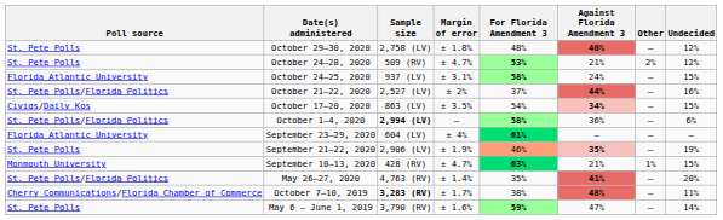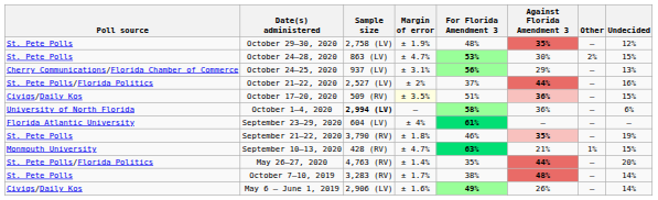 <table class="wikitable" style="font-size:90%;text-align:center;">
 <tr valign=bottom>
 <th>Poll source</th>
 <th>Date(s)<br>administered</th>
 <th>Sample<br>size</th>
 <th>Margin<br>of error</th>
 <th style="width:100px;">For Florida Amendment 3</th>
 <th style="width:100px;">Against Florida Amendment 3</th>
 <th>Other</th>
 <th>Undecided</th>
 </tr>
 <tr>
 <td style="text-align:left;"><a href='#'>St. Pete Polls</a></td>
 <td>October 29–30, 2020</td>
 <td>2,758 (LV)</td>
-<td>± 1.8%</td>
+<td>± 1.9%</td>
 <td>48%</td>
-<td style="background: rgb(233, 107, 103);"><strong>40%</strong></td>
+<td style="background: rgb(233, 107, 103);"><strong>35%</strong></td>
 <td>–</td>
 <td>12%</td>
 </tr>
 <tr>
 <td style="text-align:left;"><a href='#'>St. Pete Polls</a></td>
 <td>October 24–28, 2020</td>
-<td>509 (RV)</td>
+<td>863 (LV)</td>
 <td>± 4.7%</td>
 <td style="background: rgb(153, 255, 153);"><strong>53%</strong></td>
-<td>21%</td>
+<td>30%</td>
 <td>2%</td>
-<td>12%</td>
+<td>15%</td>
 </tr>
 <tr>
-<td style="text-align:left;"><a href='#'>Florida Atlantic University</a></td>
+<td style="text-align:left;"><a href='#'>Cherry Communications</a>/<a href='#'>Florida Chamber of Commerce</a></td>
 <td>October 24–25, 2020</td>
 <td>937 (LV)</td>
 <td>± 3.1%</td>
-<td style="background: rgb(153, 255, 153);"><strong>58%</strong></td>
-<td>24%</td>
+<td style="background: rgb(153, 255, 153);"><strong>56%</strong></td>
+<td>29%</td>
 <td>–</td>
-<td>15%</td>
+<td>13%</td>
 </tr>
 <tr>
 <td style="text-align:left;"><a href='#'>St. Pete Polls</a>/<a href='#'>Florida Politics</a></td>
 <td>October 21–22, 2020</td>
 <td>2,527 (LV)</td>
 <td>± 2%</td>
 <td>37%</td>
 <td style="background: rgb(233, 107, 103);"><strong>44%</strong></td>
 <td>–</td>
 <td>16%</td>
 </tr>
 <tr>
 <td style="text-align:left;"><a href='#'>Civiqs</a>/<a href='#'>Daily Kos</a></td>
 <td>October 17–20, 2020</td>
-<td>863 (LV)</td>
-<td>± 3.5%</td>
-<td>54%</td>
-<td style="background: rgb(248, 193, 190);"><strong>34%</strong></td>
+<td>509 (RV)</td>
+<td style="background: lightyellow;">± 3.5%</td>
+<td>51%</td>
+<td style="background: rgb(248, 193, 190);"><strong>36%</strong></td>
 <td>–</td>
 <td>15%</td>
 </tr>
 <tr>
-<td style="text-align:left;"><a href='#'>St. Pete Polls</a>/<a href='#'>Florida Politics</a></td>
+<td style="text-align:left;"><a href='#'>University of North Florida</a></td>
 <td>October 1–4, 2020</td>
 <td><strong>2,994 (LV)</strong></td>
 <td>–</td>
 <td style="background: rgb(153, 255, 153);"><strong>58%</strong></td>
 <td>36%</td>
 <td>–</td>
 <td>6%</td>
 </tr>
 <tr>
 <td style="text-align:left;"><a href='#'>Florida Atlantic University</a></td>
 <td>September 23–29, 2020</td>
 <td>604 (LV)</td>
 <td>± 4%</td>
 <td style="background: rgb(1,223,116);"><strong>61%</strong></td>
 <td>–</td>
 <td>–</td>
 <td>–</td>
 </tr>
 <tr>
 <td style="text-align:left;"><a href='#'>St. Pete Polls</a></td>
 <td>September 21–22, 2020</td>
-<td>2,906 (LV)</td>
-<td>± 1.9%</td>
-<td style="background: lightsalmon;">46%</td>
+<td>3,790 (RV)</td>
+<td>± 1.8%</td>
+<td>46%</td>
 <td style="background: rgb(248, 193, 190);"><strong>35%</strong></td>
 <td>–</td>
 <td>19%</td>
 </tr>
 <tr>
 <td style="text-align:left;"><a href='#'>Monmouth University</a></td>
 <td>September 10–13, 2020</td>
 <td>428 (RV)</td>
 <td>± 4.7%</td>
 <td style="background: rgb(1,223,116);"><strong>63%</strong></td>
 <td>21%</td>
 <td>1%</td>
 <td>15%</td>
 </tr>
 <tr>
 <td style="text-align:left;"><a href='#'>St. Pete Polls</a>/<a href='#'>Florida Politics</a></td>
 <td>May 26–27, 2020</td>
 <td>4,763 (RV)</td>
 <td>± 1.4%</td>
 <td>35%</td>
-<td style="background: rgb(233, 107, 103);"><strong>41%</strong></td>
+<td style="background: rgb(233, 107, 103);"><strong>44%</strong></td>
 <td>–</td>
 <td>20%</td>
 </tr>
 <tr>
-<td style="text-align:left;"><a href='#'>Cherry Communications</a>/<a href='#'>Florida Chamber of Commerce</a></td>
+<td style="text-align:left;"><a href='#'>St. Pete Polls</a></td>
 <td>October 7–10, 2019</td>
-<td><strong>3,283 (RV)</strong></td>
+<td>3,283 (RV)</td>
 <td>± 1.7%</td>
 <td>38%</td>
 <td style="background: rgb(233, 107, 103);"><strong>48%</strong></td>
 <td>–</td>
-<td>11%</td>
+<td>14%</td>
 </tr>
 <tr>
-<td style="text-align:left;"><a href='#'>St. Pete Polls</a></td>
+<td style="text-align:left;"><a href='#'>Civiqs</a>/<a href='#'>Daily Kos</a></td>
 <td>May 6 – June 1, 2019</td>
-<td>3,790 (RV)</td>
+<td>2,906 (LV)</td>
 <td>± 1.6%</td>
-<td style="background: rgb(153, 255, 153);"><strong>59%</strong></td>
-<td>47%</td>
+<td style="background: rgb(153, 255, 153);"><strong>49%</strong></td>
+<td>26%</td>
 <td>–</td>
 <td>14%</td>
 </tr>
 </table>
